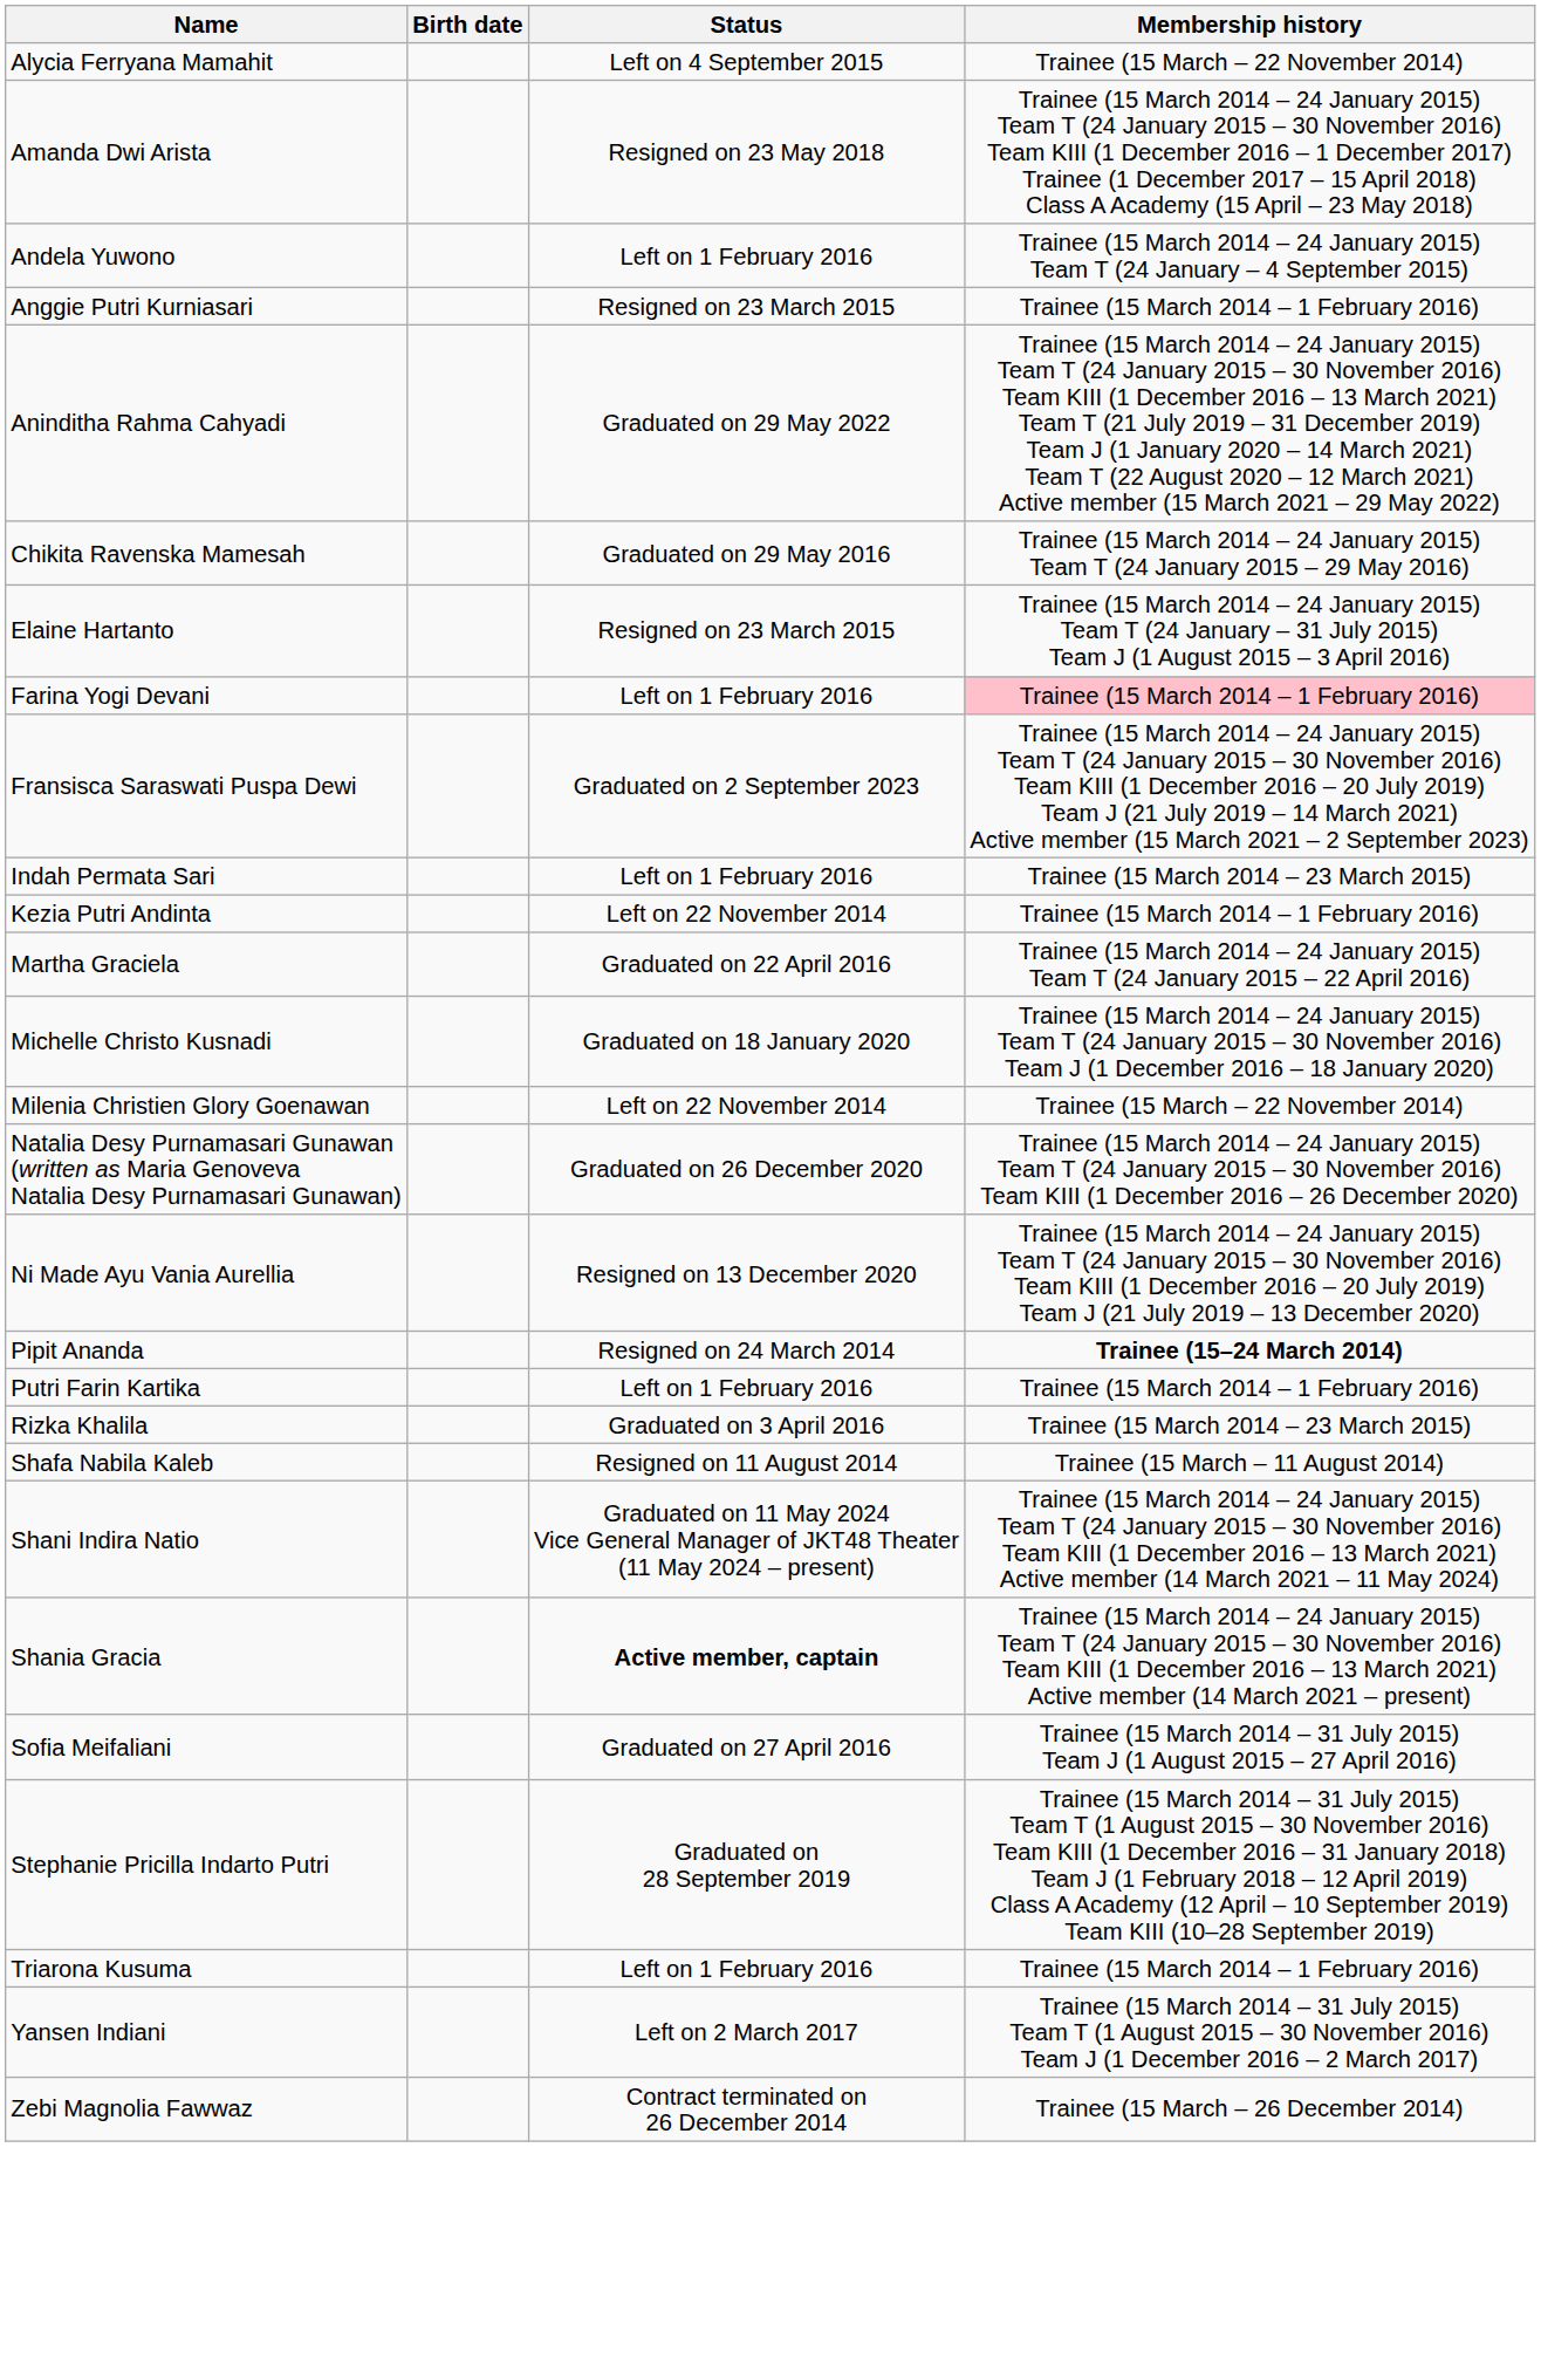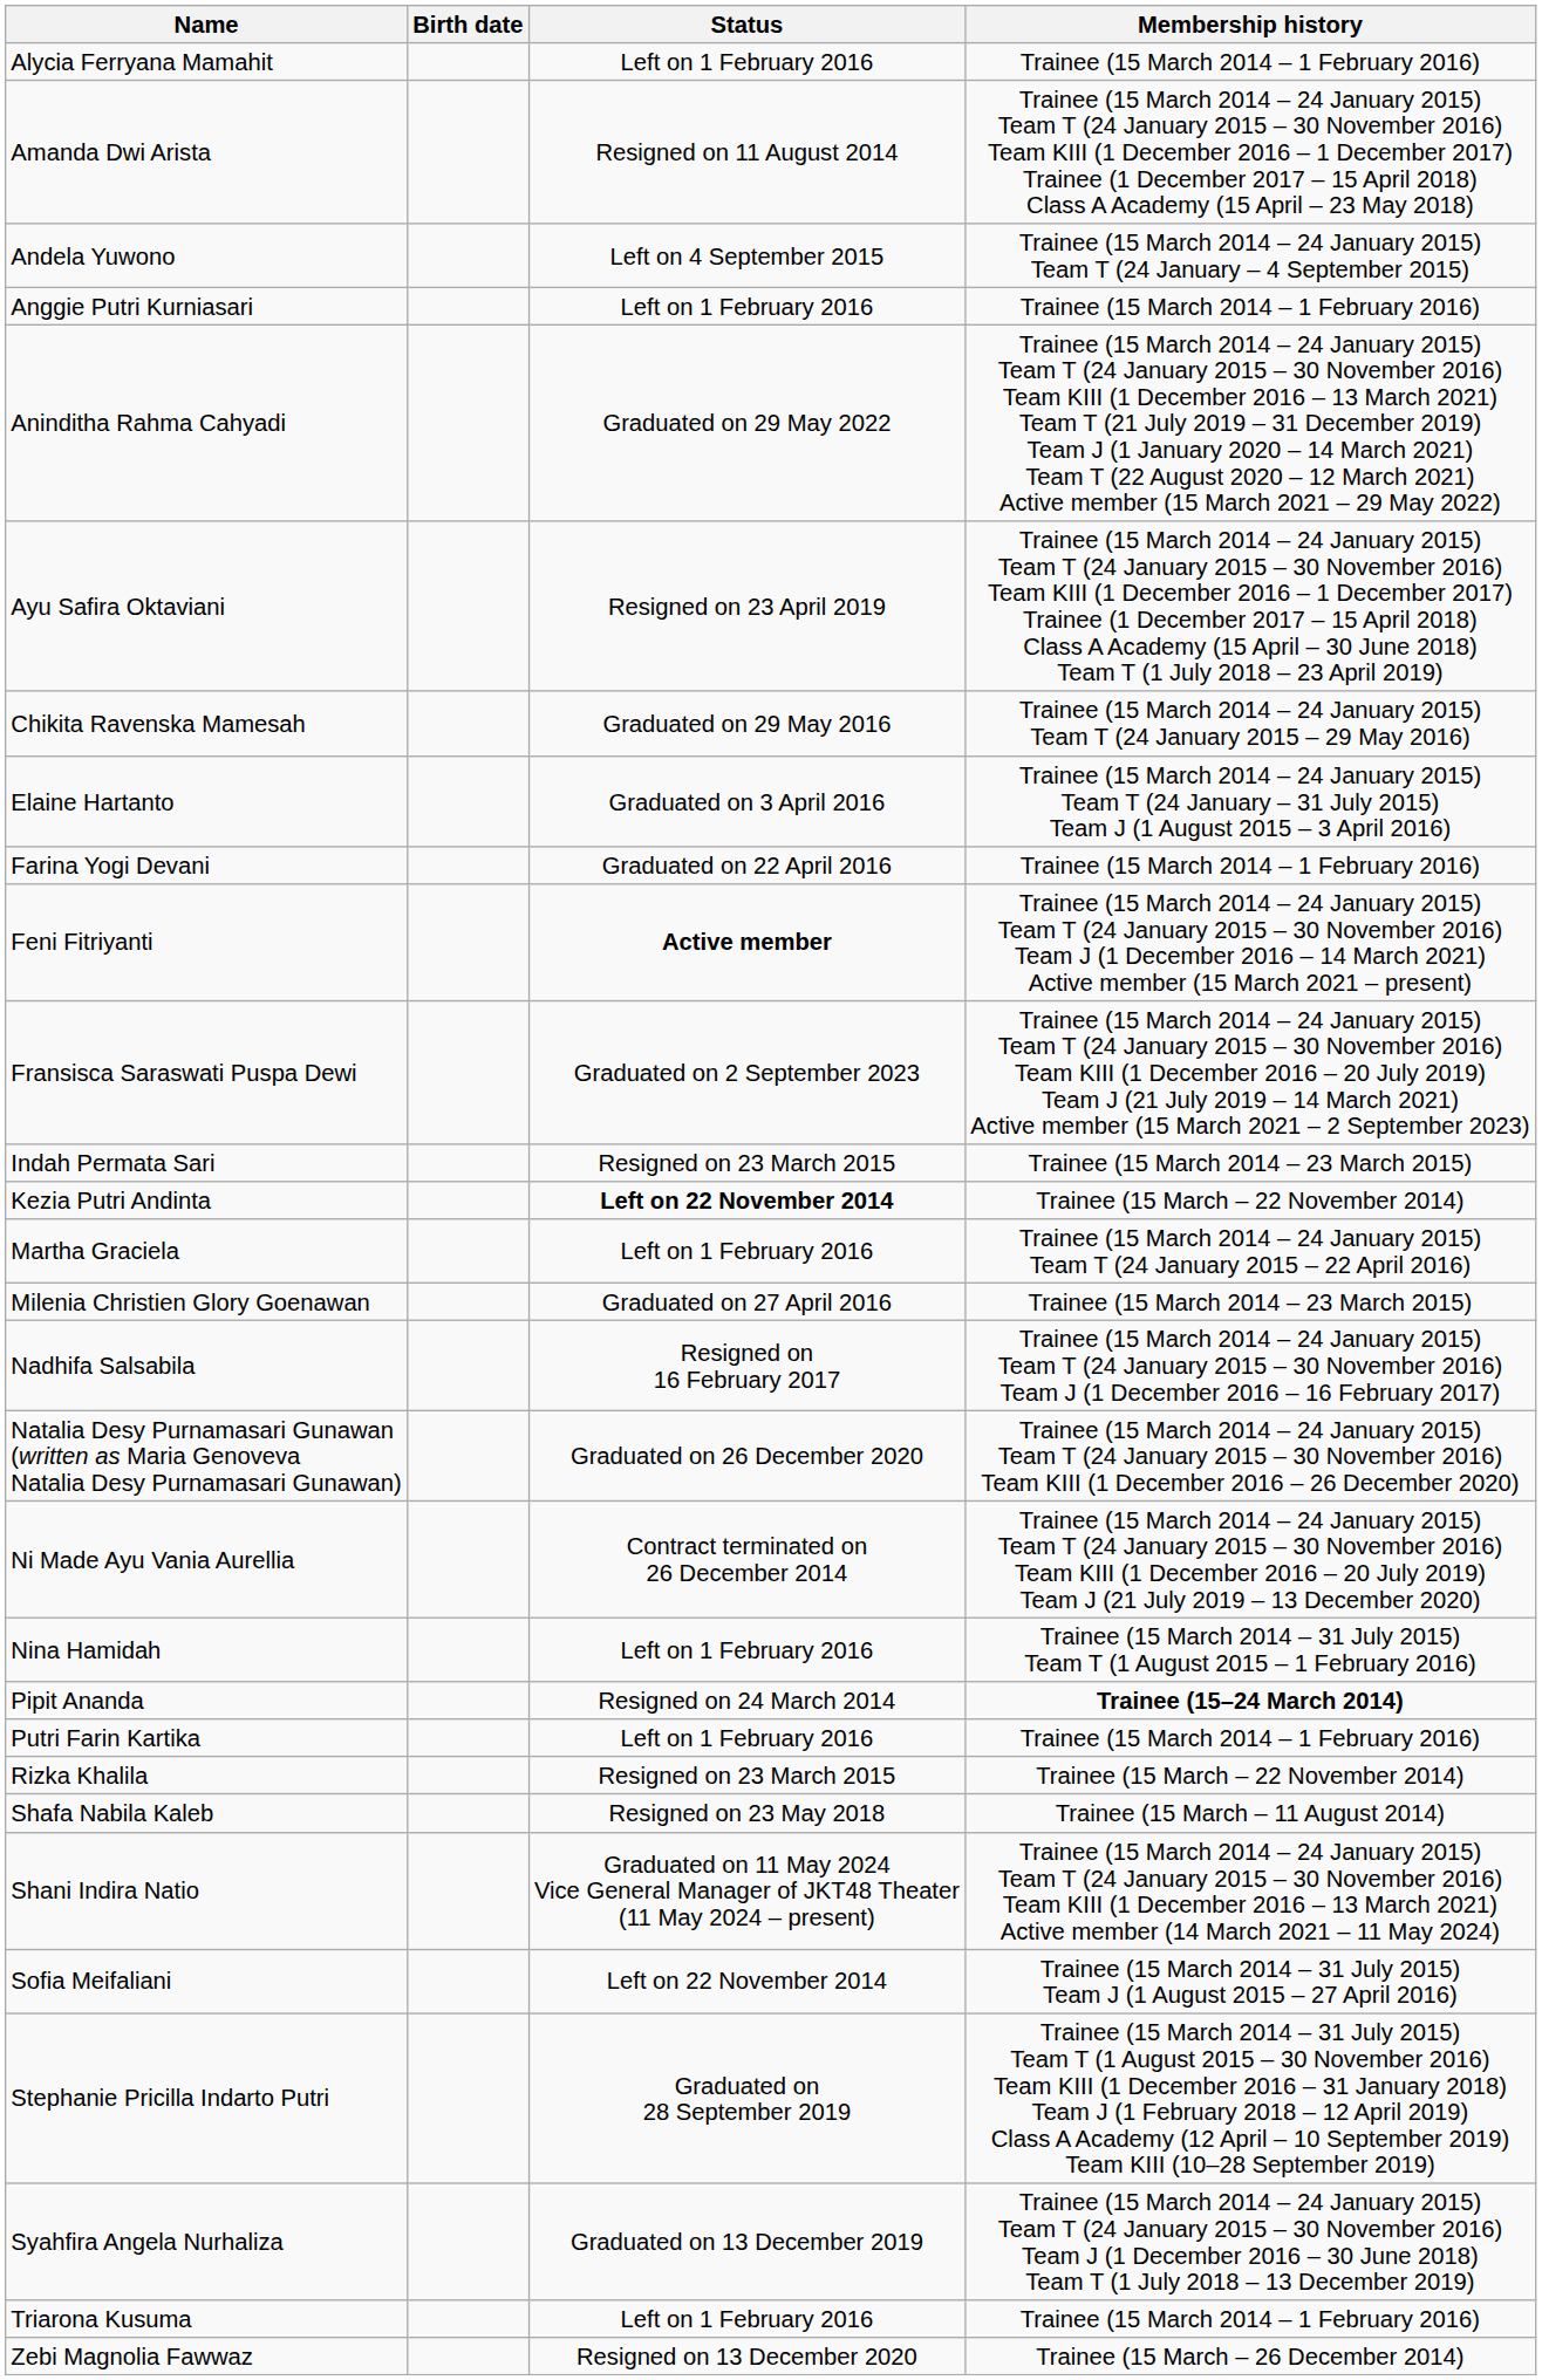 <table class="wikitable sortable" style="font-size:95%;">
 <tr>
 <th>Name</th>
 <th>Birth date</th>
 <th>Status</th>
 <th class="unsortable">Membership history</th>
 </tr>
 <tr>
 <td>Alycia Ferryana Mamahit</td>
 <td style="text-align:left;"></td>
-<td style="text-align:center;">Left on 4 September 2015</td>
-<td style="text-align:center;">Trainee (15 March – 22 November 2014)</td>
+<td style="text-align:center;">Left on 1 February 2016</td>
+<td style="text-align:center;">Trainee (15 March 2014 – 1 February 2016)</td>
 </tr>
 <tr>
 <td>Amanda Dwi Arista</td>
 <td style="text-align:left;"></td>
-<td style="text-align:center;">Resigned on 23 May 2018</td>
+<td style="text-align:center;">Resigned on 11 August 2014</td>
 <td style="text-align:center;">Trainee (15 March 2014 – 24 January 2015)<br>Team T (24 January 2015 – 30 November 2016)<br>Team KIII (1 December 2016 – 1 December 2017)<br>Trainee (1 December 2017 – 15 April 2018)<br>Class A Academy (15 April – 23 May 2018)</td>
 </tr>
 <tr>
 <td>Andela Yuwono</td>
 <td style="text-align:left;"></td>
-<td style="text-align:center;">Left on 1 February 2016</td>
+<td style="text-align:center;">Left on 4 September 2015</td>
 <td style="text-align:center;">Trainee (15 March 2014 – 24 January 2015)<br>Team T (24 January – 4 September 2015)</td>
 </tr>
 <tr>
 <td>Anggie Putri Kurniasari</td>
 <td style="text-align:left;"></td>
-<td style="text-align:center;">Resigned on 23 March 2015</td>
+<td style="text-align:center;">Left on 1 February 2016</td>
 <td style="text-align:center;">Trainee (15 March 2014 – 1 February 2016)</td>
 </tr>
 <tr>
 <td>Aninditha Rahma Cahyadi</td>
 <td style="text-align:left;"></td>
 <td style="text-align:center;">Graduated on 29 May 2022</td>
 <td style="text-align:center;">Trainee (15 March 2014 – 24 January 2015)<br>Team T (24 January 2015 – 30 November 2016)<br>Team KIII (1 December 2016 – 13 March 2021)<br>Team T (21 July 2019 – 31 December 2019)<br>Team J (1 January 2020 – 14 March 2021)<br>Team T (22 August 2020 – 12 March 2021)<br>Active member (15 March 2021 – 29 May 2022)</td>
+</tr>
+<tr>
+<td>Ayu Safira Oktaviani</td>
+<td style="text-align:left;"></td>
+<td style="text-align:center;">Resigned on 23 April 2019</td>
+<td style="text-align:center;">Trainee (15 March 2014 – 24 January 2015)<br>Team T (24 January 2015 – 30 November 2016)<br>Team KIII (1 December 2016 – 1 December 2017)<br>Trainee (1 December 2017 – 15 April 2018)<br>Class A Academy (15 April – 30 June 2018)<br>Team T (1 July 2018 – 23 April 2019)</td>
 </tr>
 <tr>
 <td>Chikita Ravenska Mamesah</td>
 <td style="text-align:left;"></td>
 <td style="text-align:center;">Graduated on 29 May 2016</td>
 <td style="text-align:center;">Trainee (15 March 2014 – 24 January 2015)<br>Team T (24 January 2015 – 29 May 2016)</td>
 </tr>
 <tr>
 <td>Elaine Hartanto</td>
 <td style="text-align:left;"></td>
-<td style="text-align:center;">Resigned on 23 March 2015</td>
+<td style="text-align:center;">Graduated on 3 April 2016</td>
 <td style="text-align:center;">Trainee (15 March 2014 – 24 January 2015)<br>Team T (24 January – 31 July 2015)<br>Team J (1 August 2015 – 3 April 2016)</td>
 </tr>
 <tr>
 <td>Farina Yogi Devani</td>
 <td style="text-align:left;"></td>
-<td style="text-align:center;">Left on 1 February 2016</td>
-<td style="background: pink; text-align:center;">Trainee (15 March 2014 – 1 February 2016)</td>
+<td style="text-align:center;">Graduated on 22 April 2016</td>
+<td style="text-align:center;">Trainee (15 March 2014 – 1 February 2016)</td>
+</tr>
+<tr>
+<td>Feni Fitriyanti</td>
+<td style="text-align:left;"></td>
+<td style="text-align:center;"><strong>Active member</strong></td>
+<td style="text-align:center;">Trainee (15 March 2014 – 24 January 2015)<br>Team T (24 January 2015 – 30 November 2016)<br>Team J (1 December 2016 – 14 March 2021)<br>Active member (15 March 2021 – present)</td>
 </tr>
 <tr>
 <td>Fransisca Saraswati Puspa Dewi</td>
 <td style="text-align:left;"></td>
 <td style="text-align:center;">Graduated on 2 September 2023</td>
 <td style="text-align:center;">Trainee (15 March 2014 – 24 January 2015)<br>Team T (24 January 2015 – 30 November 2016)<br>Team KIII (1 December 2016 – 20 July 2019)<br>Team J (21 July 2019 – 14 March 2021)<br>Active member (15 March 2021 – 2 September 2023)</td>
 </tr>
 <tr>
 <td>Indah Permata Sari</td>
 <td style="text-align:left;"></td>
-<td style="text-align:center;">Left on 1 February 2016</td>
+<td style="text-align:center;">Resigned on 23 March 2015</td>
 <td style="text-align:center;">Trainee (15 March 2014 – 23 March 2015)</td>
 </tr>
 <tr>
 <td>Kezia Putri Andinta</td>
 <td style="text-align:left;"></td>
-<td style="text-align:center;">Left on 22 November 2014</td>
-<td style="text-align:center;">Trainee (15 March 2014 – 1 February 2016)</td>
+<td style="text-align:center;"><strong>Left on 22 November 2014</strong></td>
+<td style="text-align:center;">Trainee (15 March – 22 November 2014)</td>
 </tr>
 <tr>
 <td>Martha Graciela</td>
 <td style="text-align:left;"></td>
-<td style="text-align:center;">Graduated on 22 April 2016</td>
+<td style="text-align:center;">Left on 1 February 2016</td>
 <td style="text-align:center;">Trainee (15 March 2014 – 24 January 2015)<br>Team T (24 January 2015 – 22 April 2016)</td>
-</tr>
-<tr>
-<td>Michelle Christo Kusnadi</td>
-<td style="text-align:left;"></td>
-<td style="text-align:center;">Graduated on 18 January 2020</td>
-<td style="text-align:center;">Trainee (15 March 2014 – 24 January 2015)<br>Team T (24 January 2015 – 30 November 2016)<br>Team J (1 December 2016 – 18 January 2020)</td>
 </tr>
 <tr>
 <td>Milenia Christien Glory Goenawan</td>
 <td style="text-align:left;"></td>
-<td style="text-align:center;">Left on 22 November 2014</td>
-<td style="text-align:center;">Trainee (15 March – 22 November 2014)</td>
+<td style="text-align:center;">Graduated on 27 April 2016</td>
+<td style="text-align:center;">Trainee (15 March 2014 – 23 March 2015)</td>
+</tr>
+<tr>
+<td>Nadhifa Salsabila</td>
+<td style="text-align:left;"></td>
+<td style="text-align:center;">Resigned on<br>16 February 2017</td>
+<td style="text-align:center;">Trainee (15 March 2014 – 24 January 2015)<br>Team T (24 January 2015 – 30 November 2016)<br>Team J (1 December 2016 – 16 February 2017)</td>
 </tr>
 <tr>
 <td>Natalia Desy Purnamasari Gunawan<br>(<em>written as</em> Maria Genoveva <br>Natalia Desy Purnamasari Gunawan)</td>
 <td style="text-align:left;"></td>
 <td style="text-align:center;">Graduated on 26 December 2020</td>
 <td style="text-align:center;">Trainee (15 March 2014 – 24 January 2015)<br>Team T (24 January 2015 – 30 November 2016)<br>Team KIII (1 December 2016 – 26 December 2020)</td>
 </tr>
 <tr>
 <td>Ni Made Ayu Vania Aurellia</td>
 <td style="text-align:left;"></td>
-<td style="text-align:center;">Resigned on 13 December 2020</td>
+<td style="text-align:center;">Contract terminated on<br>26 December 2014</td>
 <td style="text-align:center;">Trainee (15 March 2014 – 24 January 2015)<br>Team T (24 January 2015 – 30 November 2016)<br>Team KIII (1 December 2016 – 20 July 2019)<br>Team J (21 July 2019 – 13 December 2020)</td>
+</tr>
+<tr>
+<td>Nina Hamidah</td>
+<td style="text-align:left;"></td>
+<td style="text-align:center;">Left on 1 February 2016</td>
+<td style="text-align:center;">Trainee (15 March 2014 – 31 July 2015)<br>Team T (1 August 2015 – 1 February 2016)</td>
 </tr>
 <tr>
 <td>Pipit Ananda</td>
 <td style="text-align:left;"></td>
 <td style="text-align:center;">Resigned on 24 March 2014</td>
 <td style="text-align:center;"><strong>Trainee (15–24 March 2014)</strong></td>
 </tr>
 <tr>
 <td>Putri Farin Kartika</td>
 <td style="text-align:left;"></td>
 <td style="text-align:center;">Left on 1 February 2016</td>
 <td style="text-align:center;">Trainee (15 March 2014 – 1 February 2016)</td>
 </tr>
 <tr>
 <td>Rizka Khalila</td>
 <td style="text-align:left;"></td>
-<td style="text-align:center;">Graduated on 3 April 2016</td>
-<td style="text-align:center;">Trainee (15 March 2014 – 23 March 2015)</td>
+<td style="text-align:center;">Resigned on 23 March 2015</td>
+<td style="text-align:center;">Trainee (15 March – 22 November 2014)</td>
 </tr>
 <tr>
 <td>Shafa Nabila Kaleb</td>
 <td style="text-align:left;"></td>
-<td style="text-align:center;">Resigned on 11 August 2014</td>
+<td style="text-align:center;">Resigned on 23 May 2018</td>
 <td style="text-align:center;">Trainee (15 March – 11 August 2014)</td>
 </tr>
 <tr>
 <td>Shani Indira Natio</td>
 <td style="text-align:left;"></td>
 <td style="text-align:center;">Graduated on 11 May 2024<br>Vice General Manager of JKT48 Theater<br>(11 May 2024 – present)</td>
 <td style="text-align:center;">Trainee (15 March 2014 – 24 January 2015)<br>Team T (24 January 2015 – 30 November 2016)<br>Team KIII (1 December 2016 – 13 March 2021)<br>Active member (14 March 2021 – 11 May 2024)</td>
 </tr>
 <tr>
-<td>Shania Gracia</td>
-<td style="text-align:left;"></td>
-<td style="text-align:center;"><strong>Active member, captain</strong></td>
-<td style="text-align:center;">Trainee (15 March 2014 – 24 January 2015)<br>Team T (24 January 2015 – 30 November 2016)<br>Team KIII (1 December 2016 – 13 March 2021)<br>Active member (14 March 2021 – present)</td>
-</tr>
-<tr>
 <td>Sofia Meifaliani</td>
 <td style="text-align:left;"></td>
-<td style="text-align:center;">Graduated on 27 April 2016</td>
+<td style="text-align:center;">Left on 22 November 2014</td>
 <td style="text-align:center;">Trainee (15 March 2014 – 31 July 2015)<br>Team J (1 August 2015 – 27 April 2016)</td>
 </tr>
 <tr>
 <td>Stephanie Pricilla Indarto Putri</td>
 <td style="text-align:left;"></td>
 <td style="text-align:center;">Graduated on<br>28 September 2019</td>
 <td style="text-align:center;">Trainee (15 March 2014 – 31 July 2015)<br>Team T (1 August 2015 – 30 November 2016)<br>Team KIII (1 December 2016 – 31 January 2018)<br>Team J (1 February 2018 – 12 April 2019)<br>Class A Academy (12 April – 10 September 2019)<br>Team KIII (10–28 September 2019)</td>
 </tr>
 <tr>
+<td>Syahfira Angela Nurhaliza</td>
+<td style="text-align:left;"></td>
+<td style="text-align:center;">Graduated on 13 December 2019</td>
+<td style="text-align:center;">Trainee (15 March 2014 – 24 January 2015)<br>Team T (24 January 2015 – 30 November 2016)<br>Team J (1 December 2016 – 30 June 2018)<br>Team T (1 July 2018 – 13 December 2019)</td>
+</tr>
+<tr>
 <td>Triarona Kusuma</td>
 <td style="text-align:left;"></td>
 <td style="text-align:center;">Left on 1 February 2016</td>
 <td style="text-align:center;">Trainee (15 March 2014 – 1 February 2016)</td>
 </tr>
 <tr>
-<td>Yansen Indiani</td>
-<td style="text-align:left;"></td>
-<td style="text-align:center;">Left on 2 March 2017</td>
-<td style="text-align:center;">Trainee (15 March 2014 – 31 July 2015)<br>Team T (1 August 2015 – 30 November 2016)<br>Team J (1 December 2016 – 2 March 2017)</td>
-</tr>
-<tr>
 <td>Zebi Magnolia Fawwaz</td>
 <td style="text-align:left;"></td>
-<td style="text-align:center;">Contract terminated on<br>26 December 2014</td>
+<td style="text-align:center;">Resigned on 13 December 2020</td>
 <td style="text-align:center;">Trainee (15 March – 26 December 2014)</td>
 </tr>
 </table>
